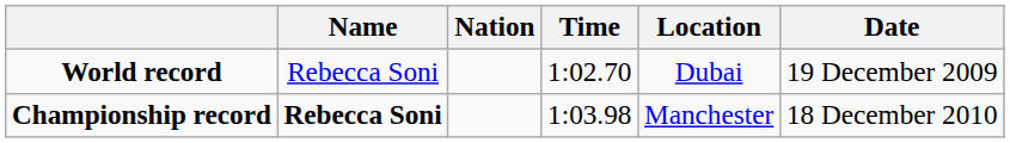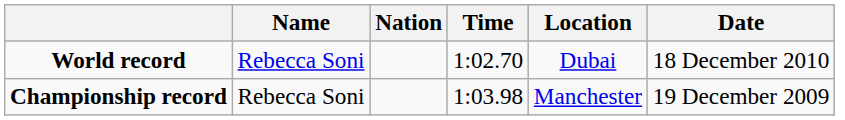 <table class=wikitable style=text-align:center>
 <tr>
 <th></th>
 <th>Name</th>
 <th>Nation</th>
 <th>Time</th>
 <th>Location</th>
 <th>Date</th>
 </tr>
 <tr>
 <td><strong>World record</strong></td>
 <td><a href='#'>Rebecca Soni</a></td>
 <td></td>
 <td align=left>1:02.70</td>
 <td><a href='#'>Dubai</a></td>
-<td>19 December 2009</td>
+<td>18 December 2010</td>
 </tr>
 <tr>
 <td><strong>Championship record</strong></td>
-<td><strong>Rebecca Soni</strong></td>
+<td>Rebecca Soni</td>
 <td></td>
 <td align=left>1:03.98</td>
 <td><a href='#'>Manchester</a></td>
-<td>18 December 2010</td>
+<td>19 December 2009</td>
 </tr>
 </table>
